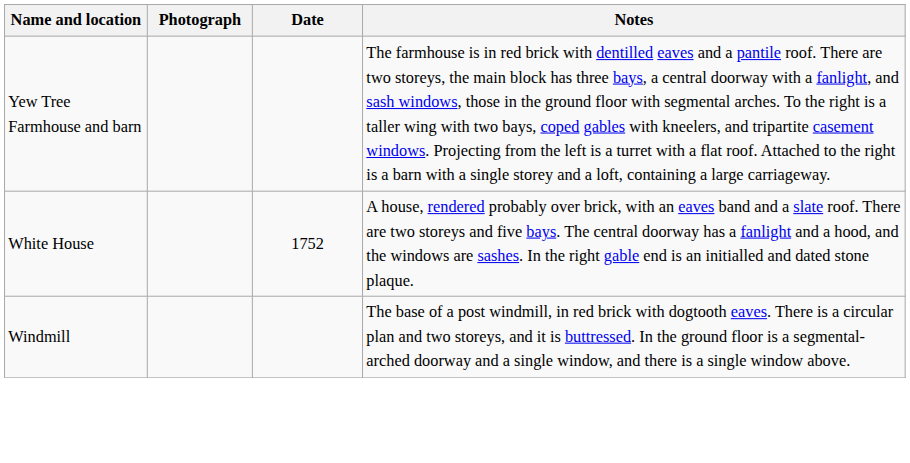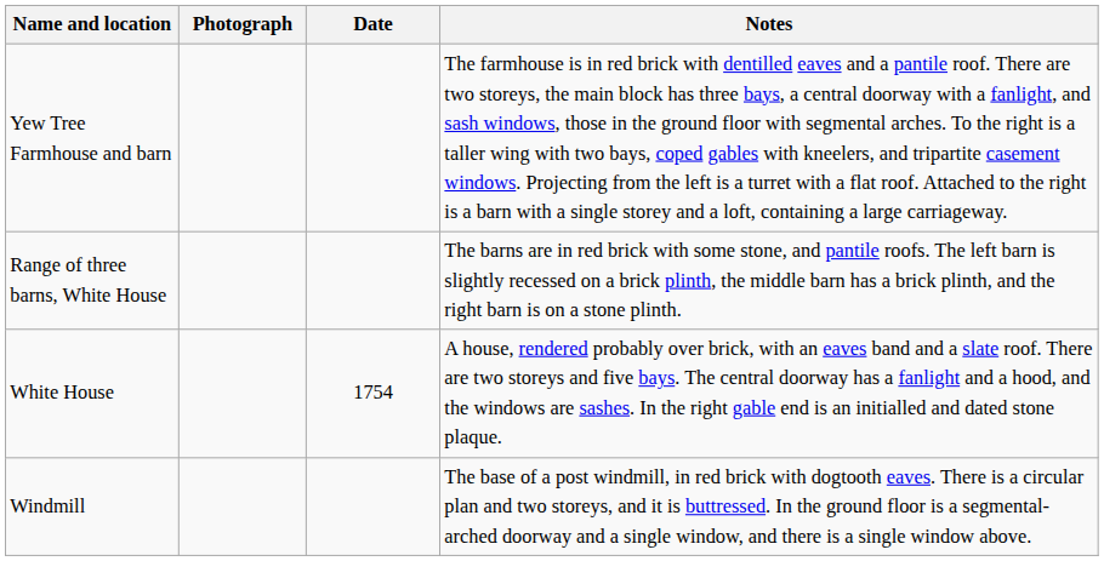 <table class="wikitable sortable plainrowheaders" style="width:100%; border:0px; text-align:left; line-height:150%">
 <tr>
 <th scope="col"  style="width:150px">Name and location</th>
 <th scope="col"  style="width:100px" class="unsortable">Photograph</th>
 <th scope="col"  style="width:120px">Date</th>
 <th scope="col"  style="width:650px" class="unsortable">Notes</th>
 </tr>
 <tr>
 <td>Yew Tree Farmhouse and barn<br><small></small></td>
 <td></td>
 <td align="center"></td>
 <td>The farmhouse is in red brick with <a href='#'>dentilled</a> <a href='#'>eaves</a> and a <a href='#'>pantile</a> roof.  There are two storeys, the main block has three <a href='#'>bays</a>, a central doorway with a <a href='#'>fanlight</a>, and <a href='#'>sash windows</a>, those in the ground floor with segmental arches.  To the right is a taller wing with two bays, <a href='#'>coped</a> <a href='#'>gables</a> with kneelers, and tripartite <a href='#'>casement windows</a>.   Projecting from the left is a turret with a flat roof.  Attached to the right is a barn with a single storey and a loft, containing a large carriageway.</td>
 </tr>
 <tr>
+<td>Range of three barns, White House<br><small></small></td>
+<td></td>
+<td align="center"></td>
+<td>The barns are in red brick with some stone, and <a href='#'>pantile</a> roofs.  The left barn is slightly recessed on a brick <a href='#'>plinth</a>, the middle barn has a brick plinth, and the right barn is on a stone plinth.</td>
+</tr>
+<tr>
 <td>White House<br><small></small></td>
 <td></td>
-<td align="center">1752</td>
+<td align="center">1754</td>
 <td>A house, <a href='#'>rendered</a> probably over brick, with an <a href='#'>eaves</a> band and a <a href='#'>slate</a> roof.  There are two storeys and five <a href='#'>bays</a>.  The central doorway has a <a href='#'>fanlight</a> and a hood, and the windows are <a href='#'>sashes</a>.  In the right <a href='#'>gable</a> end is an initialled and dated stone plaque.</td>
 </tr>
 <tr>
 <td>Windmill<br><small></small></td>
 <td></td>
 <td align="center"></td>
 <td>The base of a post windmill, in red brick with dogtooth <a href='#'>eaves</a>.  There is a circular plan and two storeys, and it is <a href='#'>buttressed</a>.  In the ground floor is a segmental-arched doorway and a single window, and there is a single window above.</td>
 </tr>
 <tr>
 </tr>
 </table>
